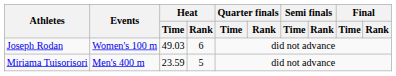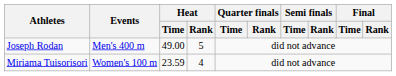 <table class=wikitable style=font-size:90%>
 <tr>
 <th rowspan=2>Athletes</th>
 <th rowspan=2>Events</th>
 <th colspan=2>Heat</th>
 <th colspan=2>Quarter finals</th>
 <th colspan=2>Semi finals</th>
 <th colspan=2>Final</th>
 </tr>
 <tr>
 <th>Time</th>
 <th>Rank</th>
 <th>Time</th>
 <th>Rank</th>
 <th>Time</th>
 <th>Rank</th>
 <th>Time</th>
 <th>Rank</th>
 </tr>
 <tr>
 <td><a href='#'>Joseph Rodan</a></td>
-<td><a href='#'>Women's 100 m</a></td>
-<td align=center>49.03</td>
-<td align=center>6</td>
+<td><a href='#'>Men's 400 m</a></td>
+<td align=center>49.00</td>
+<td align=center>5</td>
 <td align=center colspan=6>did not advance</td>
 </tr>
 <tr>
 <td><a href='#'>Miriama Tuisorisori</a></td>
-<td><a href='#'>Men's 400 m</a></td>
+<td><a href='#'>Women's 100 m</a></td>
 <td align=center>23.59</td>
-<td align=center>5</td>
+<td align=center>4</td>
 <td align=center colspan=6>did not advance</td>
 </tr>
 </table>
